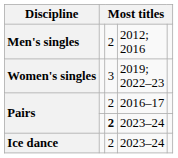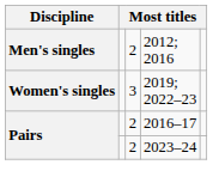 <table class="wikitable unsortable" style="text-align:left">
 <tr>
 <th scope="col">Discipline</th>
 <th colspan="4" scope="col">Most titles</th>
 </tr>
 <tr>
 <th scope="row" style="text-align:left">Men's singles</th>
 <td></td>
 <td>2</td>
 <td>2012;<br>2016</td>
 <td></td>
 </tr>
 <tr>
 <th scope="row" style="text-align:left">Women's singles</th>
 <td></td>
 <td>3</td>
 <td>2019;<br>2022–23</td>
 <td></td>
 </tr>
 <tr>
 <th rowspan="2" scope="row" style="text-align:left">Pairs</th>
 <td></td>
 <td>2</td>
 <td>2016–17</td>
 <td></td>
 </tr>
 <tr>
 <td></td>
-<td><strong>2</strong></td>
-<td>2023–24</td>
-<td></td>
-</tr>
-<tr>
-<th scope="row" style="text-align:left">Ice dance</th>
-<td></td>
 <td>2</td>
 <td>2023–24</td>
 <td></td>
 </tr>
 </table>
